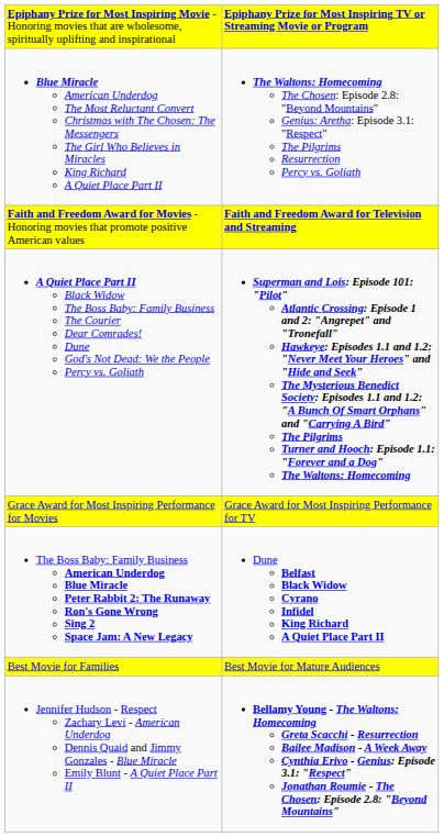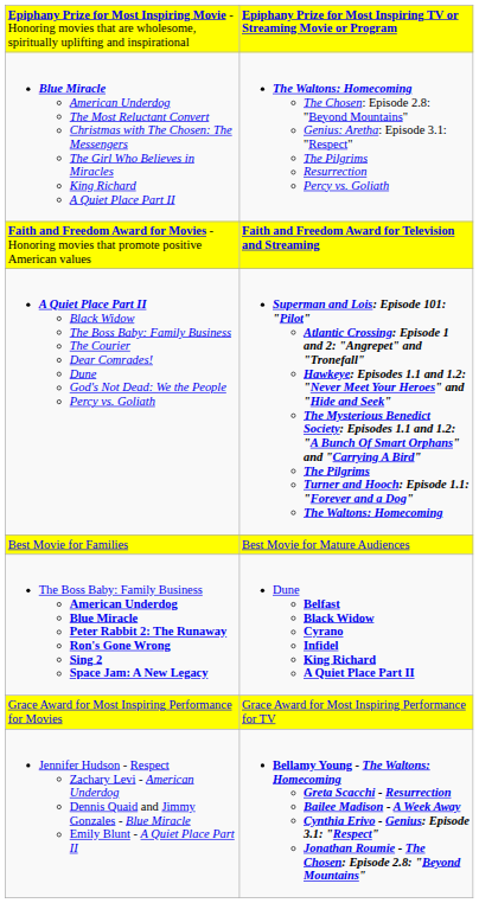 <table class=wikitable>
 <tr>
 <td valign="top" width="50%" style="background: yellow;"><strong><a href='#'>Epiphany Prize for Most Inspiring Movie</a></strong> - Honoring movies that are wholesome, spiritually uplifting and inspirational</td>
 <td valign="top" width="50%" style="background: yellow;"><strong><a href='#'>Epiphany Prize for Most Inspiring TV or Streaming Movie or Program</a></strong></td>
 </tr>
 <tr valign="top">
 <td><br><ul><li><strong><em><a href='#'>Blue Miracle</a></em></strong><ul><li><em><a href='#'>American Underdog</a></em></li><li><em><a href='#'>The Most Reluctant Convert</a></em></li><li><em><a href='#'>Christmas with The Chosen: The Messengers</a></em></li><li><em><a href='#'>The Girl Who Believes in Miracles</a></em></li><li><em><a href='#'>King Richard</a></em></li><li><em><a href='#'>A Quiet Place Part II</a></em></li></ul></li></ul></td>
 <td><br><ul><li><strong><em><a href='#'>The Waltons: Homecoming</a></em></strong><ul><li><em><a href='#'>The Chosen</a></em>: Episode 2.8: "<a href='#'>Beyond Mountains</a>"</li><li><em><a href='#'>Genius: Aretha</a></em>: Episode 3.1: "<a href='#'>Respect</a>"</li><li><em><a href='#'>The Pilgrims</a></em></li><li><em><a href='#'>Resurrection</a></em></li><li><em><a href='#'>Percy vs. Goliath</a></em></li></ul></li></ul></td>
 </tr>
 <tr>
 <td valign="top" style="background: yellow;"><strong><a href='#'>Faith and Freedom Award for Movies</a></strong> - Honoring movies that promote positive American values</td>
 <td valign="top" style="background: yellow;"><strong><a href='#'>Faith and Freedom Award for Television and Streaming</a></strong></td>
 </tr>
 <tr valign="top">
 <td><br><ul><li><strong><em><a href='#'>A Quiet Place Part II</a></em></strong><ul><li><em><a href='#'>Black Widow</a></em></li><li><em><a href='#'>The Boss Baby: Family Business</a></em></li><li><em><a href='#'>The Courier</a></em></li><li><em><a href='#'>Dear Comrades!</a></em></li><li><em><a href='#'>Dune</a></em></li><li><em><a href='#'>God's Not Dead: We the People</a></em></li><li><em><a href='#'>Percy vs. Goliath</a></em></li></ul></li></ul></td>
 <td><br><ul><li><strong><em><a href='#'>Superman and Lois</a><em>: Episode 101: "<a href='#'>Pilot</a>"<strong><ul><li></em><a href='#'>Atlantic Crossing</a><em>: Episode 1 and 2: "Angrepet" and "Tronefall"</li><li></em><a href='#'>Hawkeye</a><em>: Episodes 1.1 and 1.2: "<a href='#'>Never Meet Your Heroes</a>" and "<a href='#'>Hide and Seek</a>"</li><li></em><a href='#'>The Mysterious Benedict Society</a><em>: Episodes 1.1 and 1.2: "<a href='#'>A Bunch Of Smart Orphans</a>" and "<a href='#'>Carrying A Bird</a>"</li><li></em><a href='#'>The Pilgrims</a><em></li><li></em><a href='#'>Turner and Hooch</a><em>: Episode 1.1: "<a href='#'>Forever and a Dog</a>"</li><li></em><a href='#'>The Waltons: Homecoming</a><em></li></ul></li></ul></td>
 </tr>
 <tr>
-<td valign="top" style="background: yellow;"></strong><a href='#'>Grace Award for Most Inspiring Performance for Movies</a><strong></td>
-<td valign="top" style="background: yellow;"></strong><a href='#'>Grace Award for Most Inspiring Performance for TV</a><strong></td>
+<td valign="top" style="background: yellow;"></strong><a href='#'>Best Movie for Families</a><strong></td>
+<td valign="top" style="background: yellow;"></strong><a href='#'>Best Movie for Mature Audiences</a><strong></td>
 </tr>
 <tr valign="top">
 <td><br><ul><li></em></strong><a href='#'>The Boss Baby: Family Business</a><strong><em><ul><li></em><a href='#'>American Underdog</a><em></li><li></em><a href='#'>Blue Miracle</a><em></li><li></em><a href='#'>Peter Rabbit 2: The Runaway</a><em></li><li></em><a href='#'>Ron's Gone Wrong</a><em></li><li></em><a href='#'>Sing 2</a><em></li><li></em><a href='#'>Space Jam: A New Legacy</a><em></li></ul></li></ul></td>
 <td><br><ul><li></em></strong><a href='#'>Dune</a><strong><em><ul><li></em><a href='#'>Belfast</a><em></li><li></em><a href='#'>Black Widow</a><em></li><li></em><a href='#'>Cyrano</a><em></li><li></em><a href='#'>Infidel</a><em></li><li></em><a href='#'>King Richard</a><em></li><li></em><a href='#'>A Quiet Place Part II</a><em></li></ul></li></ul></td>
 </tr>
 <tr>
-<td valign="top" style="background: yellow;"></strong><a href='#'>Best Movie for Families</a><strong></td>
-<td valign="top" style="background: yellow;"></strong><a href='#'>Best Movie for Mature Audiences</a><strong></td>
+<td valign="top" style="background: yellow;"></strong><a href='#'>Grace Award for Most Inspiring Performance for Movies</a><strong></td>
+<td valign="top" style="background: yellow;"></strong><a href='#'>Grace Award for Most Inspiring Performance for TV</a><strong></td>
 </tr>
 <tr valign="top">
 <td><br><ul><li></strong><a href='#'>Jennifer Hudson</a> - </em><a href='#'>Respect</a></em></strong><ul><li><a href='#'>Zachary Levi</a> - <em><a href='#'>American Underdog</a></em></li><li><a href='#'>Dennis Quaid</a> and <a href='#'>Jimmy Gonzales</a> - <em><a href='#'>Blue Miracle</a></em></li><li><a href='#'>Emily Blunt</a> - <em><a href='#'>A Quiet Place Part II</a></em></li></ul></li></ul></td>
 <td><br><ul><li><strong><a href='#'>Bellamy Young</a> - <em><a href='#'>The Waltons: Homecoming</a><strong><em><ul><li><a href='#'>Greta Scacchi</a> - </em><a href='#'>Resurrection</a><em></li><li><a href='#'>Bailee Madison</a> - </em><a href='#'>A Week Away</a><em></li><li><a href='#'>Cynthia Erivo</a> - </em><a href='#'>Genius</a><em>: Episode 3.1: "<a href='#'>Respect</a>"</li><li><a href='#'>Jonathan Roumie</a> - </em><a href='#'>The Chosen</a><em>:  Episode 2.8: "<a href='#'>Beyond Mountains</a>"</li></ul></li></ul></td>
 </tr>
 </table>
